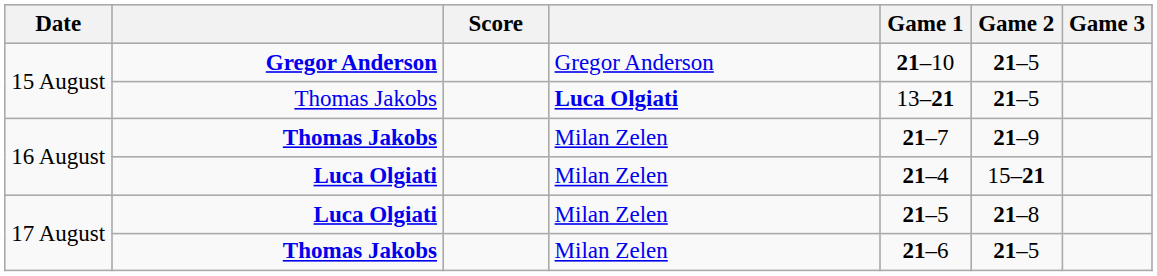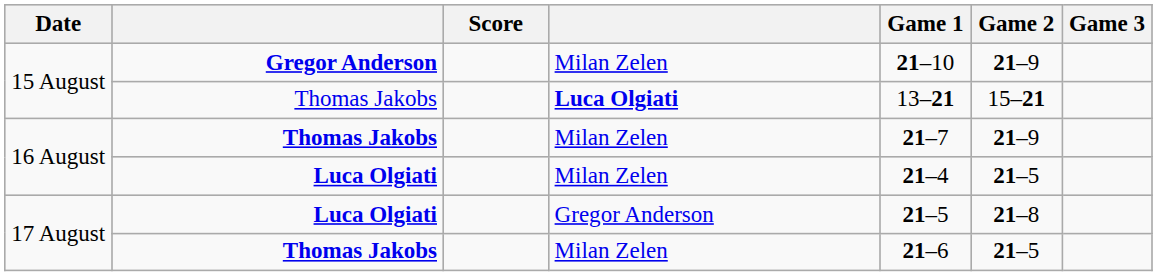 <table class="wikitable" style="text-align: center; font-size:90% ">
 <tr>
 <th width="60">Date</th>
 <th align="right" width="200"></th>
 <th width="60">Score</th>
 <th align="left" width="200"></th>
 <th width="50">Game 1</th>
 <th width="50">Game 2</th>
 <th width="50">Game 3</th>
 </tr>
 <tr>
 <td rowspan="2">15 August</td>
 <td align="right"><strong><a href='#'>Gregor Anderson</a> </strong></td>
 <td align="center"></td>
-<td align="left"> <a href='#'>Gregor Anderson</a></td>
+<td align="left"> <a href='#'>Milan Zelen</a></td>
 <td><strong>21</strong>–10</td>
-<td><strong>21</strong>–5</td>
+<td><strong>21</strong>–9</td>
 <td></td>
 </tr>
 <tr>
 <td align="right"><a href='#'>Thomas Jakobs</a> </td>
 <td align="center"></td>
 <td align="left"><strong> <a href='#'>Luca Olgiati</a></strong></td>
 <td>13–<strong>21</strong></td>
-<td><strong>21</strong>–5</td>
+<td>15–<strong>21</strong></td>
 <td></td>
 </tr>
 <tr>
 <td rowspan="2">16 August</td>
 <td align="right"><strong><a href='#'>Thomas Jakobs</a> </strong></td>
 <td align="center"></td>
 <td align="left"> <a href='#'>Milan Zelen</a></td>
 <td><strong>21</strong>–7</td>
 <td><strong>21</strong>–9</td>
 <td></td>
 </tr>
 <tr>
 <td align="right"><strong><a href='#'>Luca Olgiati</a> </strong></td>
 <td align="center"></td>
 <td align="left"> <a href='#'>Milan Zelen</a></td>
 <td><strong>21</strong>–4</td>
-<td>15–<strong>21</strong></td>
+<td><strong>21</strong>–5</td>
 <td></td>
 </tr>
 <tr>
 <td rowspan="2">17 August</td>
 <td align="right"><strong><a href='#'>Luca Olgiati</a> </strong></td>
 <td align="center"></td>
-<td align="left"> <a href='#'>Milan Zelen</a></td>
+<td align="left"> <a href='#'>Gregor Anderson</a></td>
 <td><strong>21</strong>–5</td>
 <td><strong>21</strong>–8</td>
 <td></td>
 </tr>
 <tr>
 <td align="right"><strong><a href='#'>Thomas Jakobs</a> </strong></td>
 <td align="center"></td>
 <td align="left"> <a href='#'>Milan Zelen</a></td>
 <td><strong>21</strong>–6</td>
 <td><strong>21</strong>–5</td>
 <td></td>
 </tr>
 </table>
